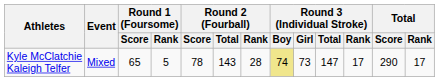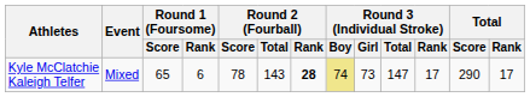 <table class="wikitable" style="font-size:90%">
 <tr>
 <th rowspan="2">Athletes</th>
 <th rowspan="2">Event</th>
 <th colspan="2">Round 1<br>(Foursome)</th>
 <th colspan="3">Round 2<br>(Fourball)</th>
 <th colspan="4">Round 3<br>(Individual Stroke)</th>
 <th colspan="2">Total</th>
 </tr>
 <tr style="font-size:95%">
 <th>Score</th>
 <th>Rank</th>
 <th>Score</th>
 <th>Total</th>
 <th>Rank</th>
 <th>Boy</th>
 <th>Girl</th>
 <th>Total</th>
 <th>Rank</th>
 <th>Score</th>
 <th>Rank</th>
 </tr>
 <tr align=center>
 <td align=left><a href='#'>Kyle McClatchie</a><br><a href='#'>Kaleigh Telfer</a></td>
 <td align=left><a href='#'>Mixed</a></td>
 <td>65</td>
-<td>5</td>
+<td>6</td>
 <td>78</td>
 <td>143</td>
-<td>28</td>
+<td><strong>28</strong></td>
 <td style="background: khaki;">74</td>
 <td>73</td>
 <td>147</td>
 <td>17</td>
 <td>290</td>
 <td>17</td>
 </tr>
 </table>
